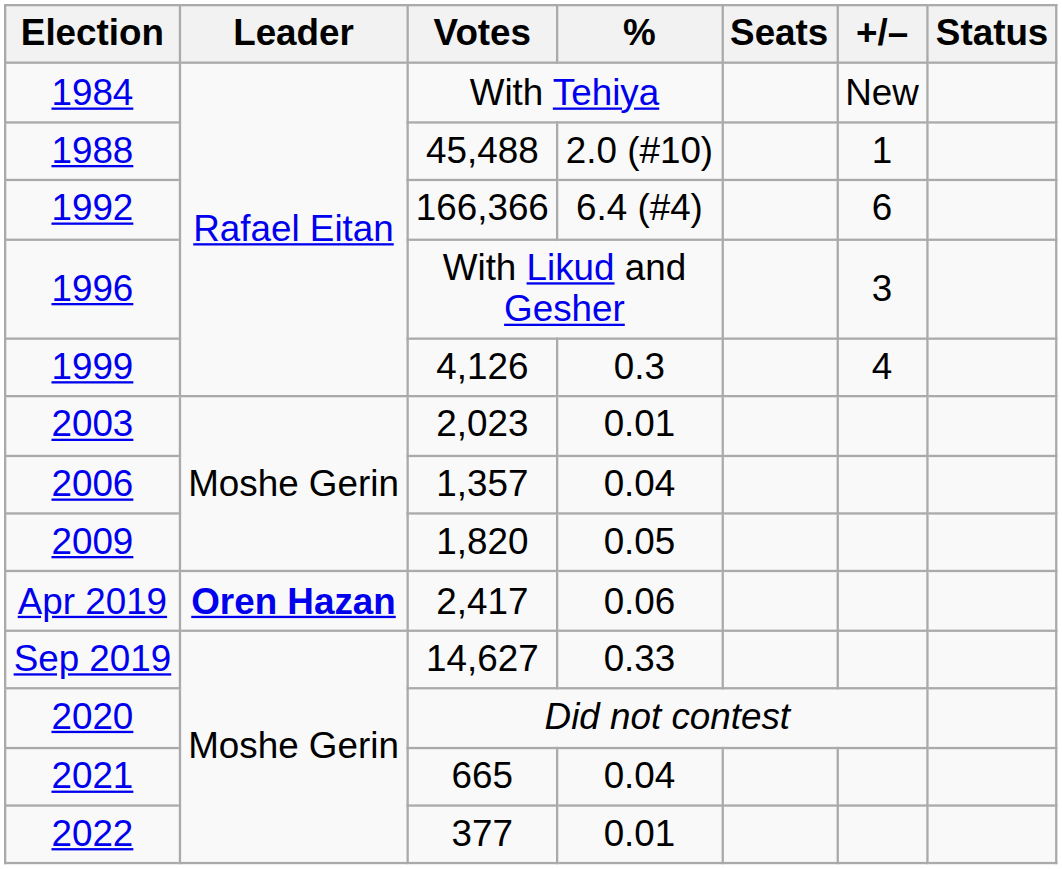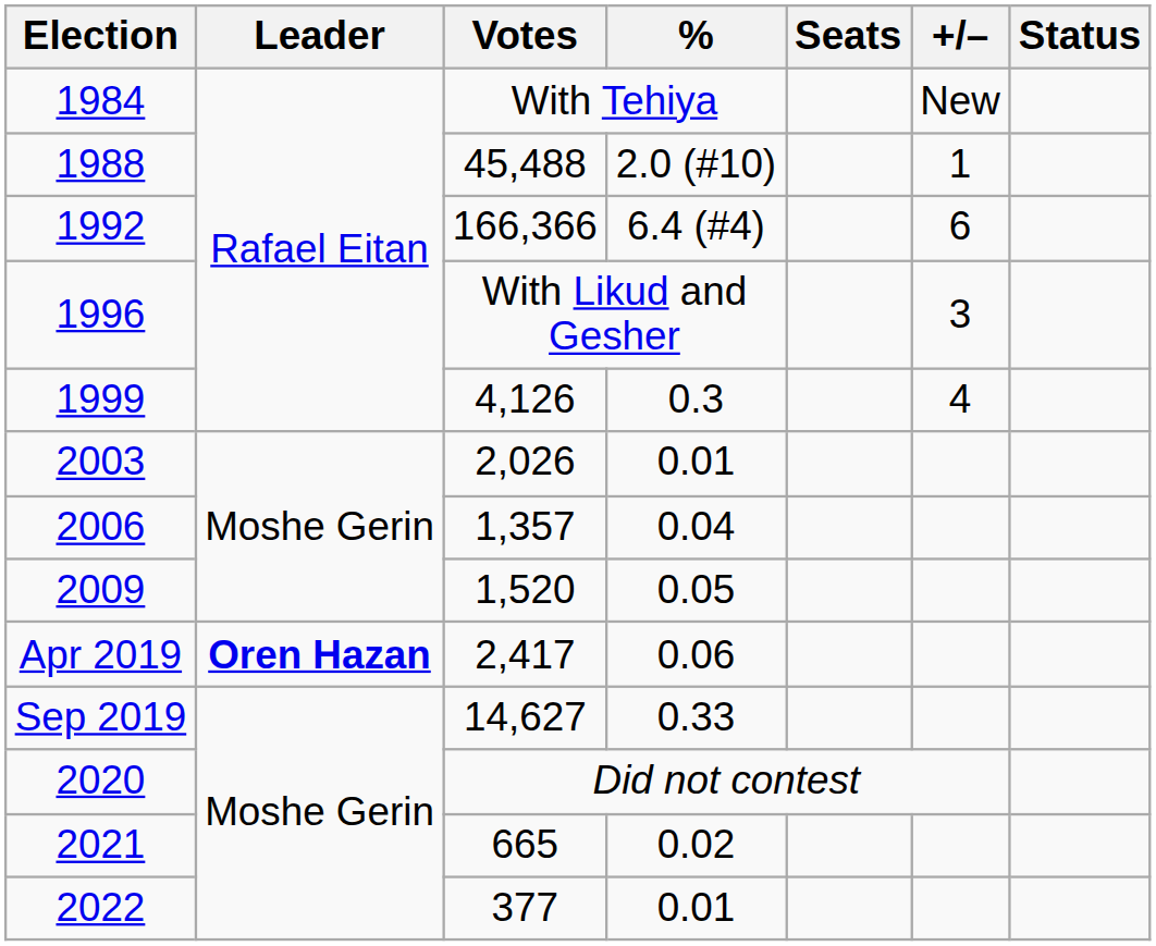 <table class=wikitable style=text-align:center>
 <tr>
 <th>Election</th>
 <th>Leader</th>
 <th>Votes</th>
 <th>%</th>
 <th>Seats</th>
 <th>+/–</th>
 <th>Status</th>
 </tr>
 <tr>
 <td><a href='#'>1984</a></td>
 <td rowspan=5><a href='#'>Rafael Eitan</a></td>
 <td colspan=2>With <a href='#'>Tehiya</a></td>
 <td></td>
 <td>New</td>
 <td></td>
 </tr>
 <tr>
 <td><a href='#'>1988</a></td>
 <td>45,488</td>
 <td>2.0 (#10)</td>
 <td></td>
 <td> 1</td>
 <td></td>
 </tr>
 <tr>
 <td><a href='#'>1992</a></td>
 <td>166,366</td>
 <td>6.4 (#4)</td>
 <td></td>
 <td> 6</td>
 <td></td>
 </tr>
 <tr>
 <td><a href='#'>1996</a></td>
 <td colspan=2>With <a href='#'>Likud</a> and<br><a href='#'>Gesher</a></td>
 <td></td>
 <td> 3</td>
 <td></td>
 </tr>
 <tr>
 <td><a href='#'>1999</a></td>
 <td>4,126</td>
 <td>0.3</td>
 <td></td>
 <td> 4</td>
 <td></td>
 </tr>
 <tr>
 <td><a href='#'>2003</a></td>
 <td rowspan=3>Moshe Gerin</td>
-<td>2,023</td>
+<td>2,026</td>
 <td>0.01</td>
 <td></td>
 <td></td>
 <td></td>
 </tr>
 <tr>
 <td><a href='#'>2006</a></td>
 <td>1,357</td>
 <td>0.04</td>
 <td></td>
 <td></td>
 <td></td>
 </tr>
 <tr>
 <td><a href='#'>2009</a></td>
-<td>1,820</td>
+<td>1,520</td>
 <td>0.05</td>
 <td></td>
 <td></td>
 <td></td>
 </tr>
 <tr>
 <td><a href='#'>Apr 2019</a></td>
 <td><strong><a href='#'>Oren Hazan</a></strong></td>
 <td>2,417</td>
 <td>0.06</td>
 <td></td>
 <td></td>
 <td></td>
 </tr>
 <tr>
 <td><a href='#'>Sep 2019</a></td>
 <td rowspan=4>Moshe Gerin</td>
 <td>14,627</td>
 <td>0.33</td>
 <td></td>
 <td></td>
 <td></td>
 </tr>
 <tr>
 <td><a href='#'>2020</a></td>
 <td colspan="4"><em>Did not contest </em></td>
 <td></td>
 </tr>
 <tr>
 <td><a href='#'>2021</a></td>
 <td>665</td>
-<td>0.04</td>
+<td>0.02</td>
 <td></td>
 <td></td>
 <td></td>
 </tr>
 <tr>
 <td><a href='#'>2022</a></td>
 <td>377</td>
 <td>0.01</td>
 <td></td>
 <td></td>
 <td></td>
 </tr>
 </table>
